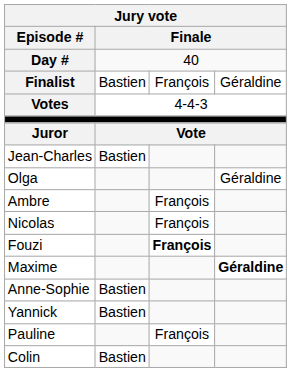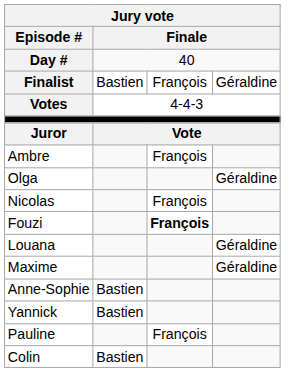 <table class="wikitable" style="font-size:85%; text-align:center; white-space: nowrap">
 <tr>
 <th colspan="4">Jury vote</th>
 </tr>
 <tr>
 <th>Episode #</th>
 <th colspan="3">Finale</th>
 </tr>
 <tr>
 <th>Day #</th>
 <td colspan="3">40</td>
 </tr>
 <tr>
 <th>Finalist</th>
 <td style="background:white; color:black;">Bastien</td>
 <td style="background:white; color:black;">François</td>
 <td style="background:white; color:black;">Géraldine</td>
 </tr>
 <tr>
 <th>Votes</th>
 <td colspan="3" style="background:white; color:black;">4-4-3</td>
 </tr>
 <tr>
 <td colspan="4" style="background:black;"></td>
 </tr>
 <tr>
 <th>Juror</th>
 <th colspan="3">Vote</th>
 </tr>
 <tr>
-<td align="left" style="background:white; color:black;">Jean-Charles</td>
-<td bgcolor="#FFFFFF">Bastien</td>
+<td align="left" style="background:white; color:black;">Ambre</td>
 <td></td>
+<td bgcolor="#FFFFFF">François</td>
 <td></td>
 </tr>
 <tr>
 <td align="left" style="background:white; color:black;">Olga</td>
 <td></td>
 <td></td>
 <td bgcolor="#FFFFFF">Géraldine</td>
-</tr>
-<tr>
-<td align="left" style="background:white; color:black;">Ambre</td>
-<td></td>
-<td bgcolor="#FFFFFF">François</td>
-<td></td>
 </tr>
 <tr>
 <td align="left" style="background:white; color:black;">Nicolas</td>
 <td></td>
 <td bgcolor="#FFFFFF">François</td>
 <td></td>
 </tr>
 <tr>
 <td align="left" style="background:white; color:black;">Fouzi</td>
 <td></td>
 <td bgcolor="#FFFFFF"><strong>François</strong></td>
 <td></td>
 </tr>
 <tr>
+<td align="left" style="background:white; color:black;">Louana</td>
+<td></td>
+<td></td>
+<td bgcolor="#FFFFFF">Géraldine</td>
+</tr>
+<tr>
 <td align="left" style="background:white; color:black;">Maxime</td>
 <td></td>
 <td></td>
-<td bgcolor="#FFFFFF"><strong>Géraldine</strong></td>
+<td bgcolor="#FFFFFF">Géraldine</td>
 </tr>
 <tr>
 <td align="left" style="background:white; color:black;">Anne-Sophie</td>
 <td bgcolor="#FFFFFF">Bastien</td>
 <td></td>
 <td></td>
 </tr>
 <tr>
 <td align="left" style="background:white; color:black;">Yannick</td>
 <td bgcolor="#FFFFFF">Bastien</td>
 <td></td>
 <td></td>
 </tr>
 <tr>
 <td align="left" style="background:white; color:black;">Pauline</td>
 <td></td>
 <td bgcolor="#FFFFFF">François</td>
 <td></td>
 </tr>
 <tr>
 <td align="left" style="background:white; color:black;">Colin</td>
 <td bgcolor="#FFFFFF">Bastien</td>
 <td></td>
 <td></td>
 </tr>
 </table>
